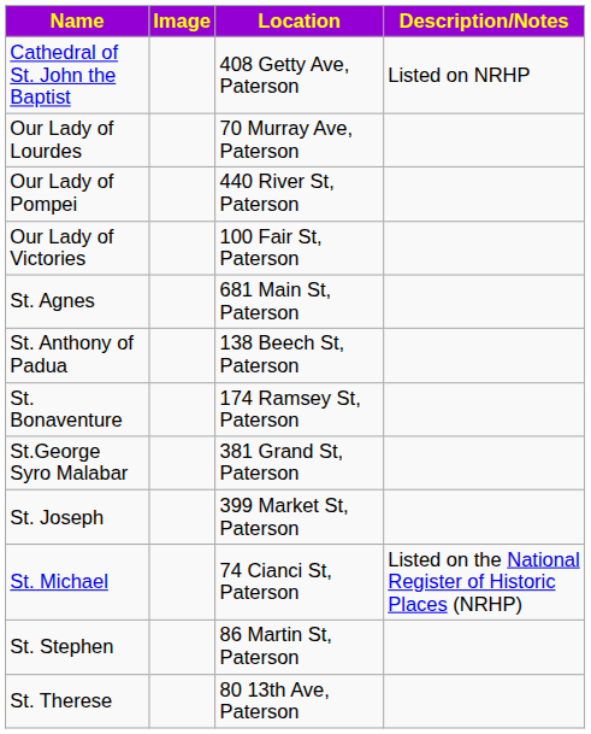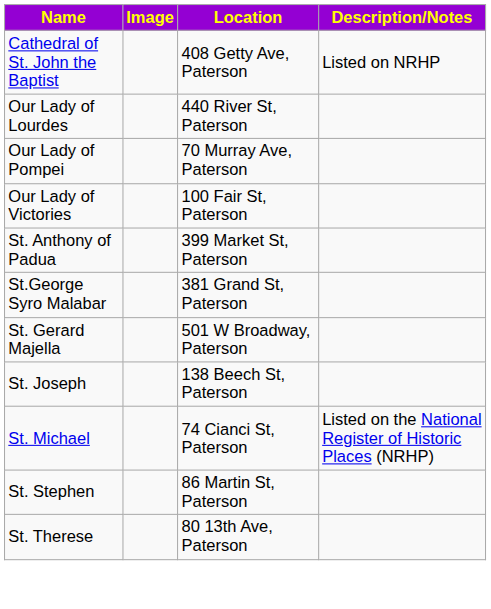 <table class="wikitable sortable" style="width:75%">
 <tr>
 <th style="background:darkviolet; color:yellow;" width="25%"><strong>Name</strong></th>
 <th style="background:darkviolet; color:yellow;" width="10%"><strong>Image</strong></th>
 <th style="background:darkviolet; color:yellow;" width="30%"><strong>Location</strong></th>
 <th style="background:darkviolet; color:yellow;" width="35%"><strong>Description/Notes</strong></th>
 </tr>
 <tr>
 <td><a href='#'>Cathedral of St. John the Baptist</a></td>
 <td></td>
 <td>408 Getty Ave, Paterson</td>
 <td>Listed on NRHP</td>
 </tr>
 <tr>
 <td>Our Lady of Lourdes</td>
 <td></td>
-<td>70 Murray Ave, Paterson</td>
+<td>440 River St, Paterson</td>
 <td></td>
 </tr>
 <tr>
 <td>Our Lady of Pompei</td>
 <td></td>
-<td>440 River St, Paterson</td>
+<td>70 Murray Ave, Paterson</td>
 <td></td>
 </tr>
 <tr>
 <td>Our Lady of Victories</td>
 <td></td>
 <td>100 Fair St, Paterson</td>
 <td></td>
 </tr>
 <tr>
-<td>St. Agnes</td>
-<td></td>
-<td>681 Main St, Paterson</td>
-<td></td>
-</tr>
-<tr>
 <td>St. Anthony of Padua</td>
 <td></td>
-<td>138 Beech St, Paterson</td>
-<td></td>
-</tr>
-<tr>
-<td>St. Bonaventure</td>
-<td></td>
-<td>174 Ramsey St, Paterson</td>
+<td>399 Market St, Paterson</td>
 <td></td>
 </tr>
 <tr>
 <td>St.George Syro Malabar</td>
 <td></td>
 <td>381 Grand St, Paterson</td>
 <td></td>
 </tr>
 <tr>
+<td>St. Gerard Majella</td>
+<td></td>
+<td>501 W Broadway, Paterson</td>
+<td></td>
+</tr>
+<tr>
 <td>St. Joseph</td>
 <td></td>
-<td>399 Market St, Paterson</td>
+<td>138 Beech St, Paterson</td>
 <td></td>
 </tr>
 <tr>
 <td><a href='#'>St. Michael</a></td>
 <td></td>
 <td>74 Cianci St, Paterson</td>
 <td>Listed on the <a href='#'>National Register of Historic Places</a> (NRHP)</td>
 </tr>
 <tr>
 <td>St. Stephen</td>
 <td></td>
 <td>86 Martin St, Paterson</td>
 <td></td>
 </tr>
 <tr>
 <td>St. Therese</td>
 <td></td>
 <td>80 13th Ave, Paterson</td>
 <td></td>
 </tr>
 </table>
